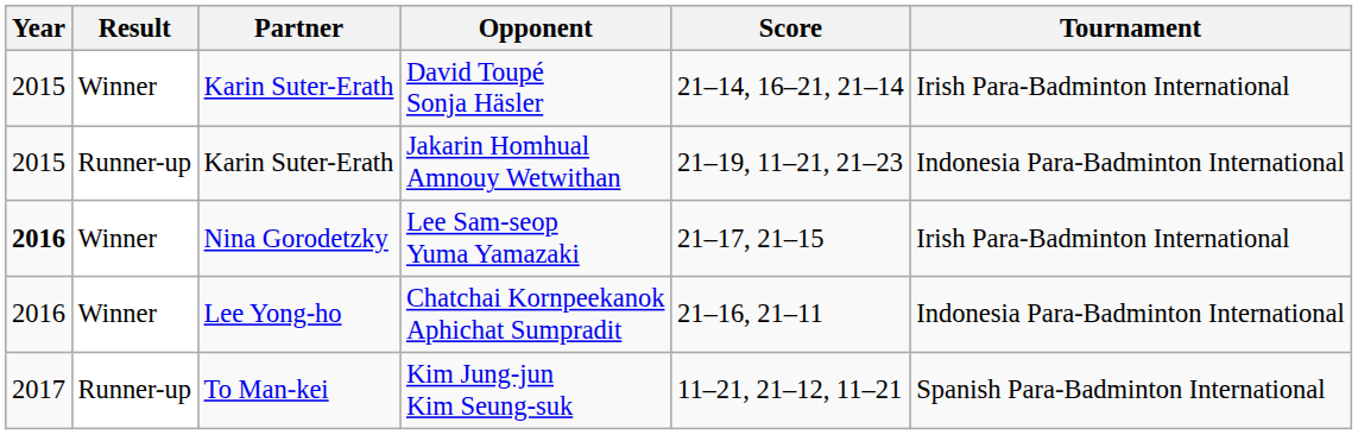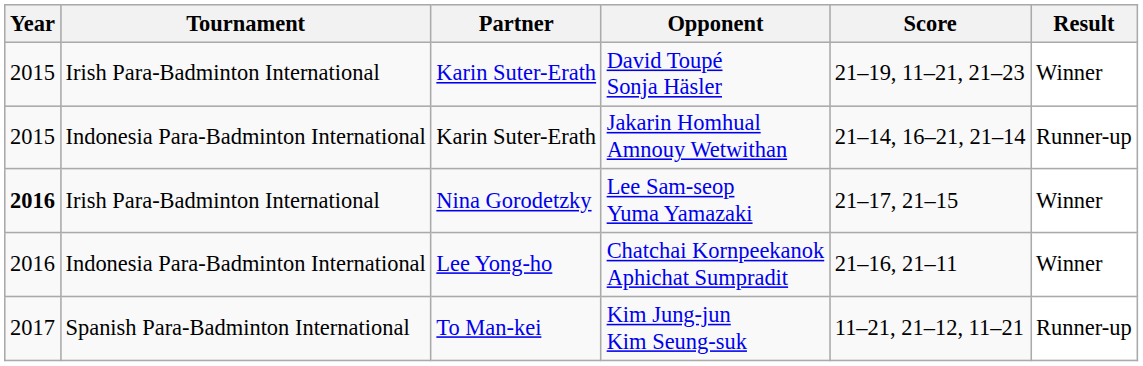 <table class="sortable wikitable" style="font-size: 90%;">
 <tr>
 <th>Year</th>
-<th>Result</th>
+<th>Tournament</th>
 <th>Partner</th>
 <th>Opponent</th>
 <th>Score</th>
-<th>Tournament</th>
+<th>Result</th>
 </tr>
 <tr>
 <td align="center">2015</td>
-<td style="text-align:left; background:white"> Winner</td>
+<td align="left">Irish Para-Badminton International</td>
 <td> <a href='#'>Karin Suter-Erath</a></td>
 <td align="left"> <a href='#'>David Toupé</a><br> <a href='#'>Sonja Häsler</a></td>
-<td align="left">21–14, 16–21, 21–14</td>
-<td align="left">Irish Para-Badminton International</td>
+<td align="left">21–19, 11–21, 21–23</td>
+<td style="text-align:left; background:white"> Winner</td>
 </tr>
 <tr>
 <td align="center">2015</td>
-<td style="text-align:left; background:white"> Runner-up</td>
+<td align="left">Indonesia Para-Badminton International</td>
 <td> Karin Suter-Erath</td>
 <td align="left"> <a href='#'>Jakarin Homhual</a><br> <a href='#'>Amnouy Wetwithan</a></td>
-<td align="left">21–19, 11–21, 21–23</td>
-<td align="left">Indonesia Para-Badminton International</td>
+<td align="left">21–14, 16–21, 21–14</td>
+<td style="text-align:left; background:white"> Runner-up</td>
 </tr>
 <tr>
 <td align="center"><strong>2016</strong></td>
-<td style="text-align:left; background:white"> Winner</td>
+<td align="left">Irish Para-Badminton International</td>
 <td> <a href='#'>Nina Gorodetzky</a></td>
 <td align="left"> <a href='#'>Lee Sam-seop</a><br> <a href='#'>Yuma Yamazaki</a></td>
 <td align="left">21–17, 21–15</td>
-<td align="left">Irish Para-Badminton International</td>
+<td style="text-align:left; background:white"> Winner</td>
 </tr>
 <tr>
 <td align="center">2016</td>
-<td style="text-align:left; background:white"> Winner</td>
+<td align="left">Indonesia Para-Badminton International</td>
 <td> <a href='#'>Lee Yong-ho</a></td>
 <td align="left"> <a href='#'>Chatchai Kornpeekanok</a><br> <a href='#'>Aphichat Sumpradit</a></td>
 <td align="left">21–16, 21–11</td>
-<td align="left">Indonesia Para-Badminton International</td>
+<td style="text-align:left; background:white"> Winner</td>
 </tr>
 <tr>
 <td align="center">2017</td>
-<td style="text-align:left; background:white"> Runner-up</td>
+<td align="left">Spanish Para-Badminton International</td>
 <td> <a href='#'>To Man-kei</a></td>
 <td align="left"> <a href='#'>Kim Jung-jun</a><br> <a href='#'>Kim Seung-suk</a></td>
 <td align="left">11–21, 21–12, 11–21</td>
-<td align="left">Spanish Para-Badminton International</td>
+<td style="text-align:left; background:white"> Runner-up</td>
 </tr>
 </table>
